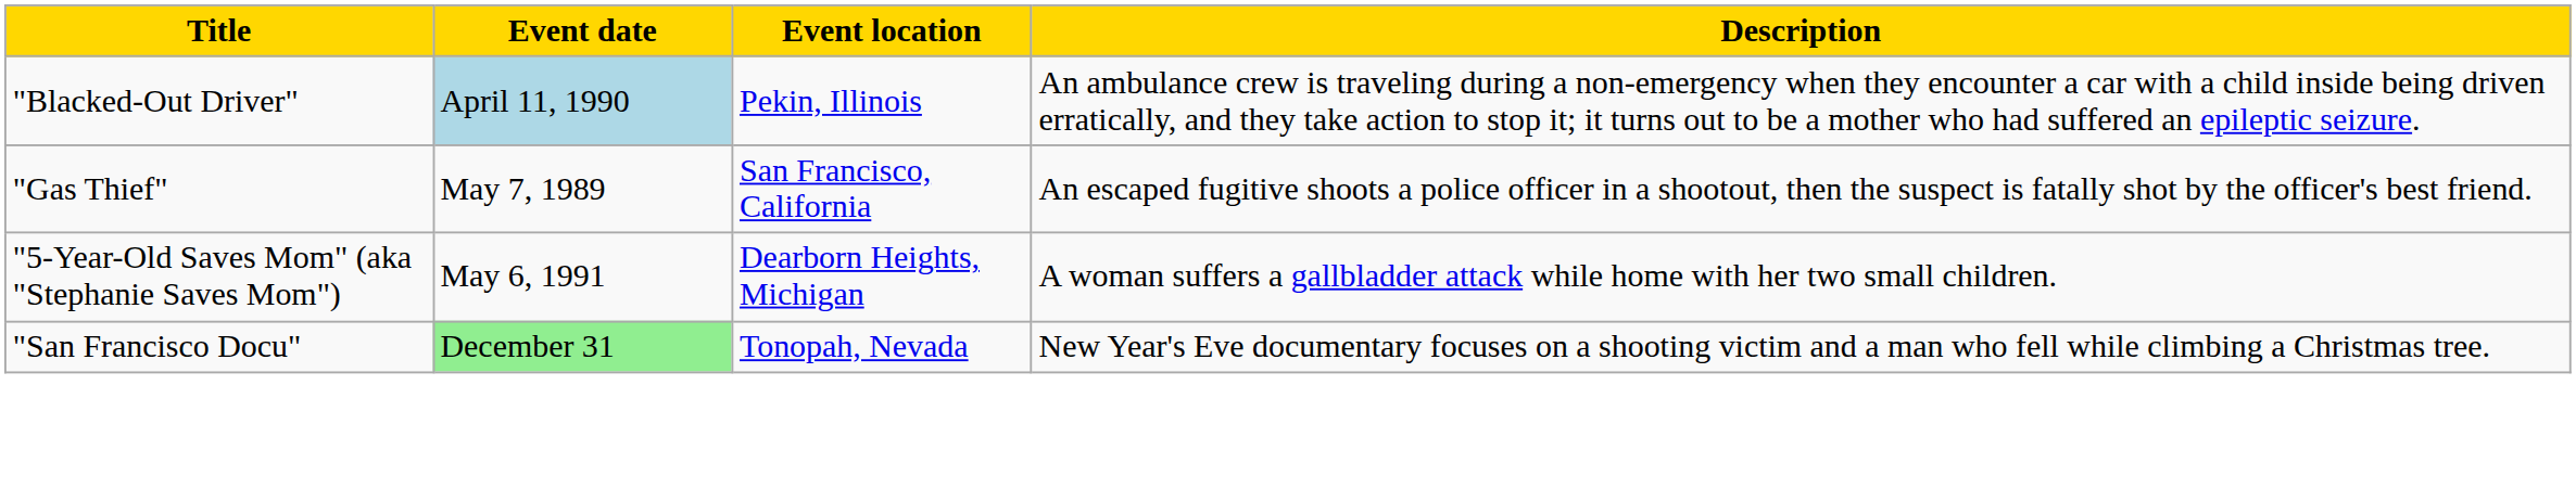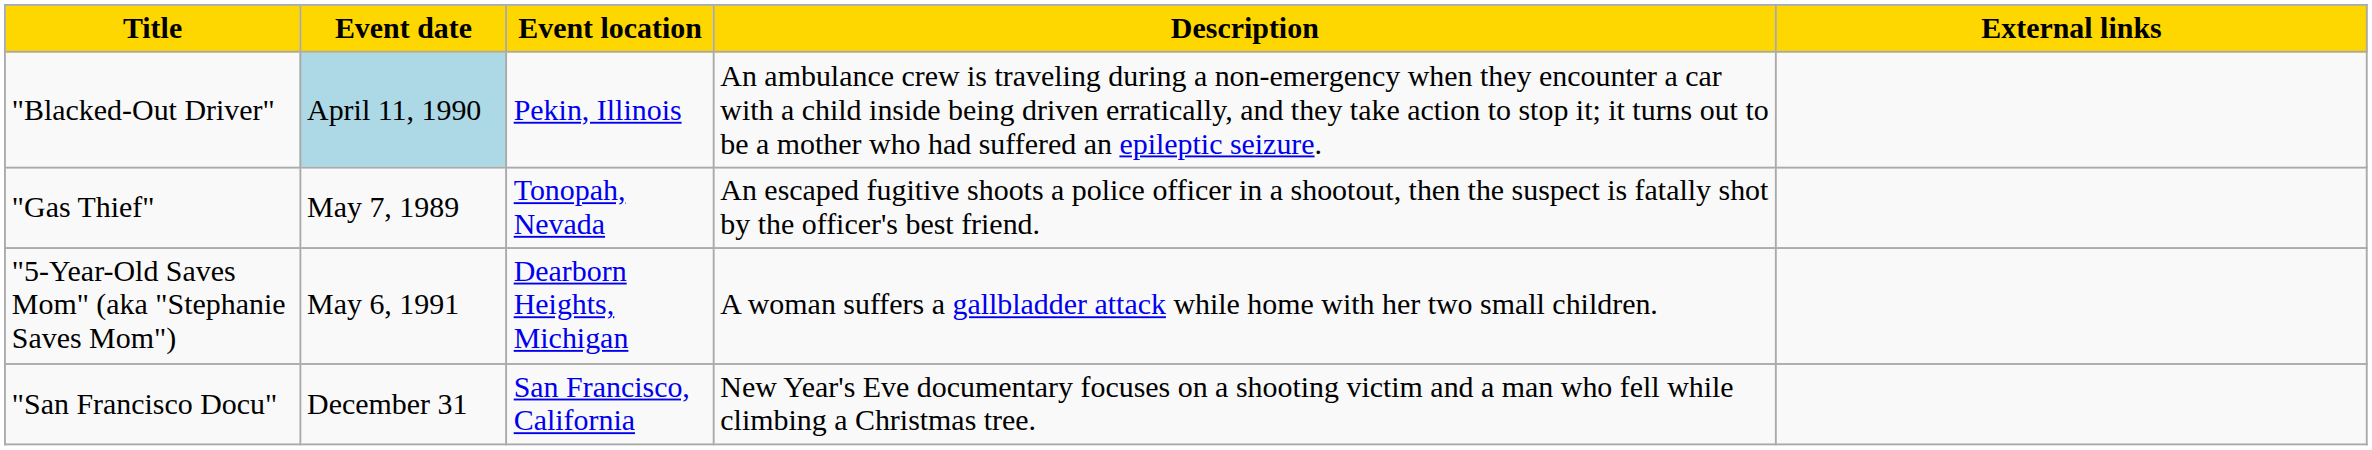 <table class="wikitable" style="width: 100%;">
 <tr>
 <th style="background: #FFD700; color: #000000; width: 10%;">Title</th>
 <th style="background: #FFD700; color: #000000; width: 7%;">Event date</th>
 <th style="background: #FFD700; color: #000000; width: 7%;">Event location</th>
 <th style="background: #FFD700; color: #000000; width: 36%;">Description</th>
+<th style="background: #FFD700; color: #000000; width: 20%;">External links</th>
 </tr>
 <tr>
 <td>"Blacked-Out Driver"</td>
 <td style="background: lightblue;">April 11, 1990</td>
 <td><a href='#'>Pekin, Illinois</a></td>
 <td>An ambulance crew is traveling during a non-emergency when they encounter a car with a child inside being driven erratically, and they take action to stop it; it turns out to be a mother who had suffered an <a href='#'>epileptic seizure</a>.</td>
+<td></td>
 </tr>
 <tr>
 <td>"Gas Thief"</td>
 <td>May 7, 1989</td>
-<td><a href='#'>San Francisco, California</a></td>
+<td><a href='#'>Tonopah, Nevada</a></td>
 <td>An escaped fugitive shoots a police officer in a shootout, then the suspect is fatally shot by the officer's best friend.</td>
+<td></td>
 </tr>
 <tr>
 <td>"5-Year-Old Saves Mom" (aka "Stephanie Saves Mom")</td>
 <td>May 6, 1991</td>
 <td><a href='#'>Dearborn Heights, Michigan</a></td>
 <td>A woman suffers a <a href='#'>gallbladder attack</a> while home with her two small children.</td>
+<td></td>
 </tr>
 <tr>
 <td>"San Francisco Docu"</td>
-<td style="background: lightgreen;">December 31</td>
-<td><a href='#'>Tonopah, Nevada</a></td>
+<td>December 31</td>
+<td><a href='#'>San Francisco, California</a></td>
 <td>New Year's Eve documentary focuses on a shooting victim and a man who fell while climbing a Christmas tree.</td>
+<td></td>
 </tr>
 </table>
